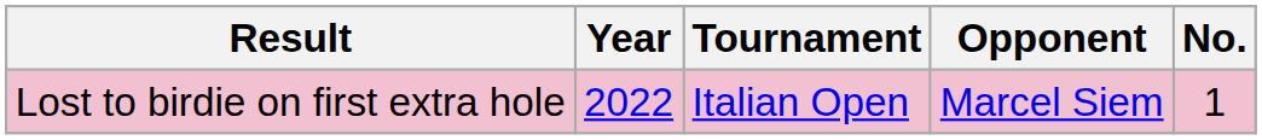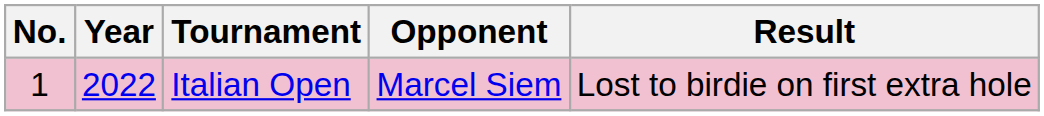 <table class="wikitable" style="font-size:95%;">
 <tr>
-<th>Result</th>
+<th>No.</th>
 <th>Year</th>
 <th>Tournament</th>
 <th>Opponent</th>
-<th>No.</th>
+<th>Result</th>
 </tr>
 <tr style="background:#F2C1D1;">
-<td>Lost to birdie on first extra hole</td>
+<td align=center>1</td>
 <td><a href='#'>2022</a></td>
 <td><a href='#'>Italian Open</a></td>
 <td> <a href='#'>Marcel Siem</a></td>
-<td align=center>1</td>
+<td>Lost to birdie on first extra hole</td>
 </tr>
 </table>
